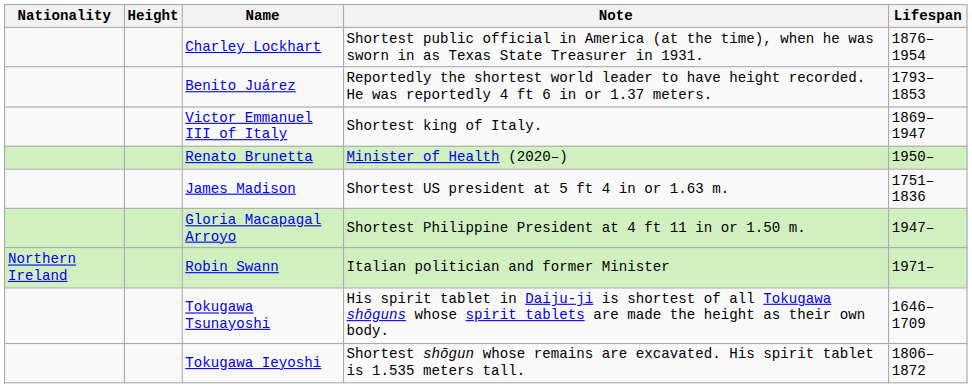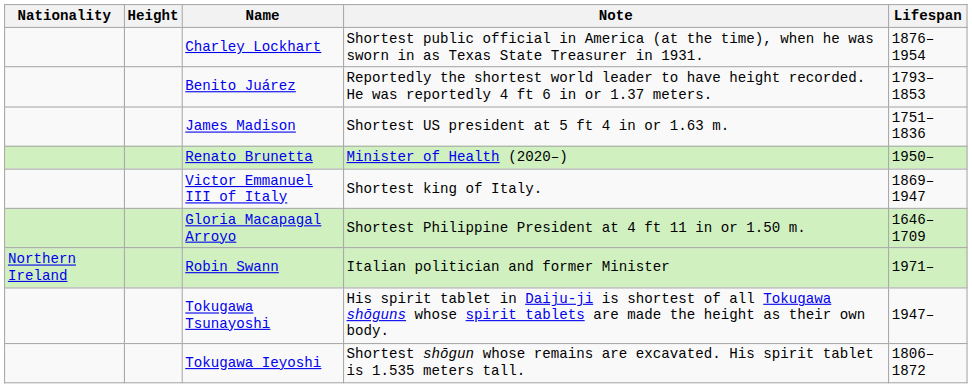 <table class="wikitable sortable" style="width:100%">
 <tr>
 <th>Nationality</th>
 <th>Height</th>
 <th>Name</th>
 <th>Note</th>
 <th>Lifespan</th>
 </tr>
 <tr>
 <td></td>
 <td></td>
 <td><a href='#'>Charley Lockhart</a></td>
 <td>Shortest public official in America (at the time), when he was sworn in as Texas State Treasurer in 1931.</td>
 <td>1876–1954</td>
 </tr>
 <tr>
 <td></td>
 <td></td>
 <td><a href='#'>Benito Juárez</a></td>
 <td>Reportedly the shortest world leader to have height recorded. He was reportedly 4 ft 6 in or 1.37 meters.</td>
 <td>1793–1853</td>
 </tr>
 <tr>
 <td></td>
 <td></td>
-<td><a href='#'>Victor Emmanuel III of Italy</a></td>
-<td>Shortest king of Italy.</td>
-<td>1869–1947</td>
+<td><a href='#'>James Madison</a></td>
+<td>Shortest US president at 5 ft 4 in or 1.63 m.</td>
+<td>1751–1836</td>
 </tr>
 <tr style="background:#d0f0c0;">
 <td></td>
 <td></td>
 <td><a href='#'>Renato Brunetta</a></td>
 <td><a href='#'>Minister of Health</a> (2020–)</td>
 <td>1950–</td>
 </tr>
 <tr>
 <td></td>
 <td></td>
-<td><a href='#'>James Madison</a></td>
-<td>Shortest US president at 5 ft 4 in or 1.63 m.</td>
-<td>1751–1836</td>
+<td><a href='#'>Victor Emmanuel III of Italy</a></td>
+<td>Shortest king of Italy.</td>
+<td>1869–1947</td>
 </tr>
 <tr style="background:#d0f0c0;">
 <td></td>
 <td></td>
 <td><a href='#'>Gloria Macapagal Arroyo</a></td>
 <td>Shortest Philippine President at 4 ft 11 in or 1.50 m.</td>
-<td>1947–</td>
+<td>1646–1709</td>
 </tr>
 <tr style="background:#d0f0c0;">
 <td><a href='#'>Northern Ireland</a></td>
 <td></td>
 <td><a href='#'>Robin Swann</a></td>
 <td>Italian politician and former Minister</td>
 <td>1971–</td>
 </tr>
 <tr>
 <td></td>
 <td></td>
 <td><a href='#'>Tokugawa Tsunayoshi</a></td>
 <td>His spirit tablet in <a href='#'>Daiju-ji</a> is shortest  of all <a href='#'>Tokugawa</a> <em><a href='#'>shōguns</a></em> whose <a href='#'>spirit tablets</a> are made the height as their own body.</td>
-<td>1646–1709</td>
+<td>1947–</td>
 </tr>
 <tr>
 <td></td>
 <td></td>
 <td><a href='#'>Tokugawa Ieyoshi</a></td>
 <td>Shortest <em>shōgun</em> whose remains are excavated. His spirit tablet is 1.535 meters tall.</td>
 <td>1806–1872</td>
 </tr>
 </table>
